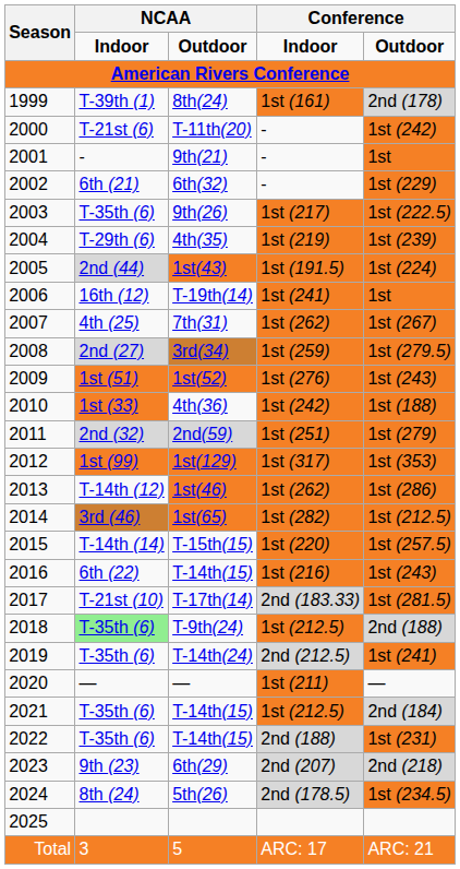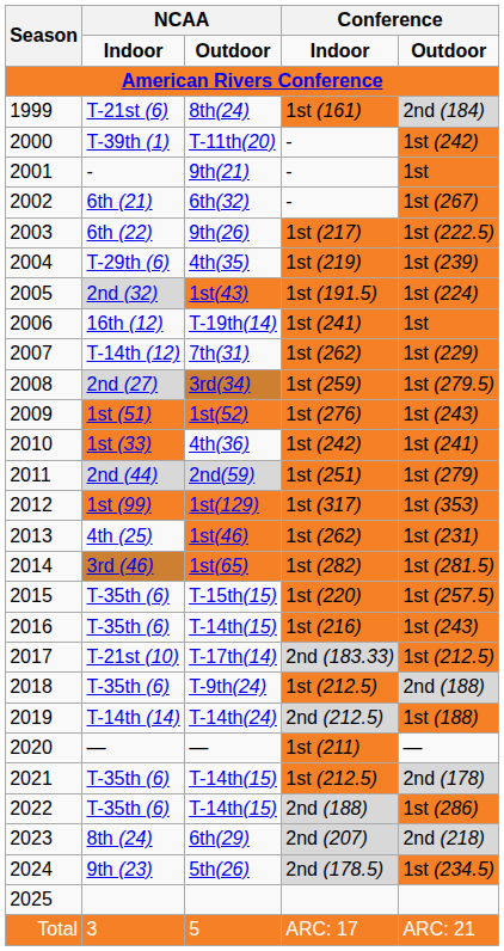 <table class="wikitable">
 <tr>
 <th rowspan="2">Season</th>
 <th colspan="2">NCAA</th>
 <th colspan="2">Conference</th>
 </tr>
 <tr align="center">
 <td><strong>Indoor</strong></td>
 <td><strong>Outdoor</strong></td>
 <td><strong>Indoor</strong></td>
 <td><strong>Outdoor</strong></td>
 </tr>
 <tr style="background: #F58025;">
 <td colspan="5" style="text-align:center;"><strong><a href='#'>American Rivers Conference</a></strong></td>
 </tr>
 <tr>
 <td>1999</td>
-<td><a href='#'>T-39th <em>(1)</em></a></td>
+<td><a href='#'>T-21st <em>(6)</em></a></td>
 <td><a href='#'>8th<em>(24)</em></a></td>
 <td bgcolor="#F58025">1st <em>(161)</em></td>
-<td bgcolor="D8D8D8">2nd <em>(178)</em></td>
+<td bgcolor="D8D8D8">2nd <em>(184)</em></td>
 </tr>
 <tr>
 <td>2000</td>
-<td><a href='#'>T-21st <em>(6)</em></a></td>
+<td><a href='#'>T-39th <em>(1)</em></a></td>
 <td><a href='#'>T-11th<em>(20)</em></a></td>
 <td>-</td>
 <td bgcolor="#F58025">1st <em>(242)</em></td>
 </tr>
 <tr>
 <td>2001</td>
 <td>-</td>
 <td><a href='#'>9th<em>(21)</em></a></td>
 <td>-</td>
 <td bgcolor="#F58025">1st</td>
 </tr>
 <tr>
 <td>2002</td>
 <td><a href='#'>6th <em>(21)</em></a></td>
 <td><a href='#'>6th<em>(32)</em></a></td>
 <td>-</td>
-<td bgcolor="#F58025">1st <em>(229)</em></td>
+<td bgcolor="#F58025">1st <em>(267)</em></td>
 </tr>
 <tr>
 <td>2003</td>
-<td><a href='#'>T-35th <em>(6)</em></a></td>
+<td><a href='#'>6th <em>(22)</em></a></td>
 <td><a href='#'>9th<em>(26)</em></a></td>
 <td bgcolor="#F58025">1st <em>(217)</em></td>
 <td bgcolor="#F58025">1st <em>(222.5)</em></td>
 </tr>
 <tr>
 <td>2004</td>
 <td><a href='#'>T-29th <em>(6)</em></a></td>
 <td><a href='#'>4th<em>(35)</em></a></td>
 <td bgcolor="#F58025">1st <em>(219)</em></td>
 <td bgcolor="#F58025">1st <em>(239)</em></td>
 </tr>
 <tr>
 <td>2005</td>
-<td bgcolor="D8D8D8"><a href='#'>2nd <em>(44)</em></a></td>
+<td bgcolor="D8D8D8"><a href='#'>2nd <em>(32)</em></a></td>
 <td bgcolor="#F58025"><a href='#'>1st<em>(43)</em></a></td>
 <td bgcolor="#F58025">1st <em>(191.5)</em></td>
 <td bgcolor="#F58025">1st <em>(224)</em></td>
 </tr>
 <tr>
 <td>2006</td>
 <td><a href='#'>16th <em>(12)</em></a></td>
 <td><a href='#'>T-19th<em>(14)</em></a></td>
 <td bgcolor="#F58025">1st <em>(241)</em></td>
 <td bgcolor="#F58025">1st</td>
 </tr>
 <tr>
 <td>2007</td>
-<td><a href='#'>4th <em>(25)</em></a></td>
+<td><a href='#'>T-14th <em>(12)</em></a></td>
 <td><a href='#'>7th<em>(31)</em></a></td>
 <td bgcolor="#F58025">1st <em>(262)</em></td>
-<td bgcolor="#F58025">1st <em>(267)</em></td>
+<td bgcolor="#F58025">1st <em>(229)</em></td>
 </tr>
 <tr>
 <td>2008</td>
 <td bgcolor="D8D8D8"><a href='#'>2nd <em>(27)</em></a></td>
 <td bgcolor="CD7F32"><a href='#'>3rd<em>(34)</em></a></td>
 <td bgcolor="#F58025">1st <em>(259)</em></td>
 <td bgcolor="#F58025">1st <em>(279.5)</em></td>
 </tr>
 <tr>
 <td>2009</td>
 <td bgcolor="#F58025"><a href='#'>1st <em>(51)</em></a></td>
 <td bgcolor="#F58025"><a href='#'>1st<em>(52)</em></a></td>
 <td bgcolor="#F58025">1st <em>(276)</em></td>
 <td bgcolor="#F58025">1st <em>(243)</em></td>
 </tr>
 <tr>
 <td>2010</td>
 <td bgcolor="#F58025"><a href='#'>1st <em>(33)</em></a></td>
 <td><a href='#'>4th<em>(36)</em></a></td>
 <td bgcolor="#F58025">1st <em>(242)</em></td>
-<td bgcolor="#F58025">1st <em>(188)</em></td>
+<td bgcolor="#F58025">1st <em>(241)</em></td>
 </tr>
 <tr>
 <td>2011</td>
-<td bgcolor="D8D8D8"><a href='#'>2nd <em>(32)</em></a></td>
+<td bgcolor="D8D8D8"><a href='#'>2nd <em>(44)</em></a></td>
 <td bgcolor="D8D8D8"><a href='#'>2nd<em>(59)</em></a></td>
 <td bgcolor="#F58025">1st <em>(251)</em></td>
 <td bgcolor="#F58025">1st <em>(279)</em></td>
 </tr>
 <tr>
 <td>2012</td>
 <td bgcolor="#F58025"><a href='#'>1st <em>(99)</em></a></td>
 <td bgcolor="#F58025"><a href='#'>1st<em>(129)</em></a></td>
 <td bgcolor="#F58025">1st <em>(317)</em></td>
 <td bgcolor="#F58025">1st <em>(353)</em></td>
 </tr>
 <tr>
 <td>2013</td>
-<td><a href='#'>T-14th <em>(12)</em></a></td>
+<td><a href='#'>4th <em>(25)</em></a></td>
 <td bgcolor="#F58025"><a href='#'>1st<em>(46)</em></a></td>
 <td bgcolor="#F58025">1st <em>(262)</em></td>
-<td bgcolor="#F58025">1st <em>(286)</em></td>
+<td bgcolor="#F58025">1st <em>(231)</em></td>
 </tr>
 <tr>
 <td>2014</td>
 <td bgcolor="CD7F32"><a href='#'>3rd <em>(46)</em></a></td>
 <td bgcolor="#F58025"><a href='#'>1st<em>(65)</em></a></td>
 <td bgcolor="#F58025">1st <em>(282)</em></td>
-<td bgcolor="#F58025">1st <em>(212.5)</em></td>
+<td bgcolor="#F58025">1st <em>(281.5)</em></td>
 </tr>
 <tr>
 <td>2015</td>
-<td><a href='#'>T-14th <em>(14)</em></a></td>
+<td><a href='#'>T-35th <em>(6)</em></a></td>
 <td><a href='#'>T-15th<em>(15)</em></a></td>
 <td bgcolor="#F58025">1st <em>(220)</em></td>
 <td bgcolor="#F58025">1st <em>(257.5)</em></td>
 </tr>
 <tr>
 <td>2016</td>
-<td><a href='#'>6th <em>(22)</em></a></td>
+<td><a href='#'>T-35th <em>(6)</em></a></td>
 <td><a href='#'>T-14th<em>(15)</em></a></td>
 <td bgcolor="#F58025">1st <em>(216)</em></td>
 <td bgcolor="#F58025">1st <em>(243)</em></td>
 </tr>
 <tr>
 <td>2017</td>
 <td><a href='#'>T-21st <em>(10)</em></a></td>
 <td><a href='#'>T-17th<em>(14)</em></a></td>
 <td bgcolor="D8D8D8">2nd <em>(183.33)</em></td>
-<td bgcolor="#F58025">1st <em>(281.5)</em></td>
+<td bgcolor="#F58025">1st <em>(212.5)</em></td>
 </tr>
 <tr>
 <td>2018</td>
-<td style="background: lightgreen;"><a href='#'>T-35th <em>(6)</em></a></td>
+<td><a href='#'>T-35th <em>(6)</em></a></td>
 <td><a href='#'>T-9th<em>(24)</em></a></td>
 <td bgcolor="#F58025">1st <em>(212.5)</em></td>
 <td bgcolor="D8D8D8">2nd <em>(188)</em></td>
 </tr>
 <tr>
 <td>2019</td>
-<td><a href='#'>T-35th <em>(6)</em></a></td>
+<td><a href='#'>T-14th <em>(14)</em></a></td>
 <td><a href='#'>T-14th<em>(24)</em></a></td>
 <td bgcolor="D8D8D8">2nd <em>(212.5)</em></td>
-<td bgcolor="#F58025">1st <em>(241)</em></td>
+<td bgcolor="#F58025">1st <em>(188)</em></td>
 </tr>
 <tr>
 <td>2020</td>
 <td>—</td>
 <td>—</td>
 <td bgcolor="#F58025">1st <em>(211)</em></td>
 <td>—</td>
 </tr>
 <tr>
 <td>2021</td>
 <td><a href='#'>T-35th <em>(6)</em></a></td>
 <td><a href='#'>T-14th<em>(15)</em></a></td>
 <td bgcolor="#F58025">1st <em>(212.5)</em></td>
-<td bgcolor="D8D8D8">2nd <em>(184)</em></td>
+<td bgcolor="D8D8D8">2nd <em>(178)</em></td>
 </tr>
 <tr>
 <td>2022</td>
 <td><a href='#'>T-35th <em>(6)</em></a></td>
 <td><a href='#'>T-14th<em>(15)</em></a></td>
 <td bgcolor="D8D8D8">2nd <em>(188)</em></td>
-<td bgcolor="#F58025">1st <em>(231)</em></td>
+<td bgcolor="#F58025">1st <em>(286)</em></td>
 </tr>
 <tr>
 <td>2023</td>
-<td><a href='#'>9th <em>(23)</em></a></td>
+<td><a href='#'>8th <em>(24)</em></a></td>
 <td><a href='#'>6th<em>(29)</em></a></td>
 <td bgcolor="D8D8D8">2nd <em>(207)</em></td>
 <td bgcolor="D8D8D8">2nd <em>(218)</em></td>
 </tr>
 <tr>
 <td>2024</td>
-<td><a href='#'>8th <em>(24)</em></a></td>
+<td><a href='#'>9th <em>(23)</em></a></td>
 <td><a href='#'>5th<em>(26)</em></a></td>
 <td bgcolor="D8D8D8">2nd <em>(178.5)</em></td>
 <td bgcolor="#F58025">1st <em>(234.5)</em></td>
 </tr>
 <tr>
 <td>2025</td>
 <td></td>
 <td></td>
 <td></td>
 <td></td>
 </tr>
 <tr>
 </tr>
 <tr style= "background: #F58025; color:white">
 <td colspan="1" align="right">Total</td>
 <td>3</td>
 <td>5</td>
 <td>ARC: 17</td>
 <td>ARC: 21</td>
 </tr>
 </table>
